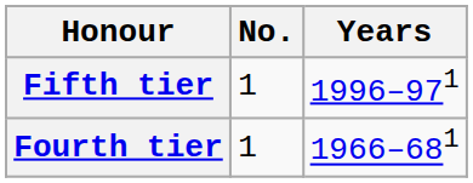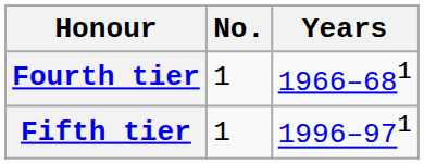 <table class="wikitable plainrowheaders">
 <tr>
 <th scope=col>Honour</th>
 <th scope=col>No.</th>
 <th scope=col>Years</th>
 </tr>
 <tr>
+<th scope=row><a href='#'>Fourth tier</a></th>
+<td>1</td>
+<td><a href='#'>1966–68</a><sup>1</sup></td>
+</tr>
+<tr>
 <th scope=row><a href='#'>Fifth tier</a></th>
 <td>1</td>
 <td><a href='#'>1996–97</a><sup>1</sup></td>
 </tr>
-<tr>
-<th scope=row><a href='#'>Fourth tier</a></th>
-<td>1</td>
-<td><a href='#'>1966–68</a><sup>1</sup></td>
-</tr>
 </table>
